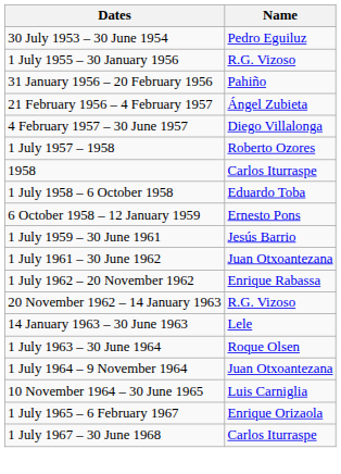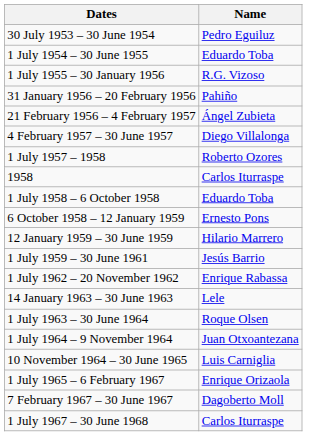 <table class="wikitable">
 <tr>
 <th>Dates</th>
 <th>Name</th>
 </tr>
 <tr>
 <td>30 July 1953 – 30 June 1954</td>
 <td> <a href='#'>Pedro Eguiluz</a></td>
+</tr>
+<tr>
+<td>1 July 1954 – 30 June 1955</td>
+<td> <a href='#'>Eduardo Toba</a></td>
 </tr>
 <tr>
 <td>1 July 1955 – 30 January 1956</td>
 <td> <a href='#'>R.G. Vizoso</a></td>
 </tr>
 <tr>
 <td>31 January 1956 – 20 February 1956</td>
 <td> <a href='#'>Pahiño</a></td>
 </tr>
 <tr>
 <td>21 February 1956 – 4 February 1957</td>
 <td> <a href='#'>Ángel Zubieta</a></td>
 </tr>
 <tr>
 <td>4 February 1957 – 30 June 1957</td>
 <td> <a href='#'>Diego Villalonga</a></td>
 </tr>
 <tr>
 <td>1 July 1957 – 1958</td>
 <td> <a href='#'>Roberto Ozores</a></td>
 </tr>
 <tr>
 <td>1958</td>
 <td> <a href='#'>Carlos Iturraspe</a></td>
 </tr>
 <tr>
 <td>1 July 1958 – 6 October 1958</td>
 <td> <a href='#'>Eduardo Toba</a></td>
 </tr>
 <tr>
 <td>6 October 1958 – 12 January 1959</td>
 <td> <a href='#'>Ernesto Pons</a></td>
 </tr>
 <tr>
+<td>12 January 1959 – 30 June 1959</td>
+<td> <a href='#'>Hilario Marrero</a></td>
+</tr>
+<tr>
 <td>1 July 1959 – 30 June 1961</td>
 <td> <a href='#'>Jesús Barrio</a></td>
 </tr>
 <tr>
-<td>1 July 1961 – 30 June 1962</td>
-<td> <a href='#'>Juan Otxoantezana</a></td>
-</tr>
-<tr>
 <td>1 July 1962 – 20 November 1962</td>
 <td> <a href='#'>Enrique Rabassa</a></td>
-</tr>
-<tr>
-<td>20 November 1962 – 14 January 1963</td>
-<td> <a href='#'>R.G. Vizoso</a></td>
 </tr>
 <tr>
 <td>14 January 1963 – 30 June 1963</td>
 <td> <a href='#'>Lele</a></td>
 </tr>
 <tr>
 <td>1 July 1963 – 30 June 1964</td>
 <td> <a href='#'>Roque Olsen</a></td>
 </tr>
 <tr>
 <td>1 July 1964 – 9 November 1964</td>
 <td> <a href='#'>Juan Otxoantezana</a></td>
 </tr>
 <tr>
 <td>10 November 1964 – 30 June 1965</td>
 <td> <a href='#'>Luis Carniglia</a></td>
 </tr>
 <tr>
 <td>1 July 1965 – 6 February 1967</td>
 <td> <a href='#'>Enrique Orizaola</a></td>
 </tr>
 <tr>
+<td>7 February 1967 – 30 June 1967</td>
+<td> <a href='#'>Dagoberto Moll</a></td>
+</tr>
+<tr>
 <td>1 July 1967 – 30 June 1968</td>
 <td> <a href='#'>Carlos Iturraspe</a></td>
 </tr>
 </table>
